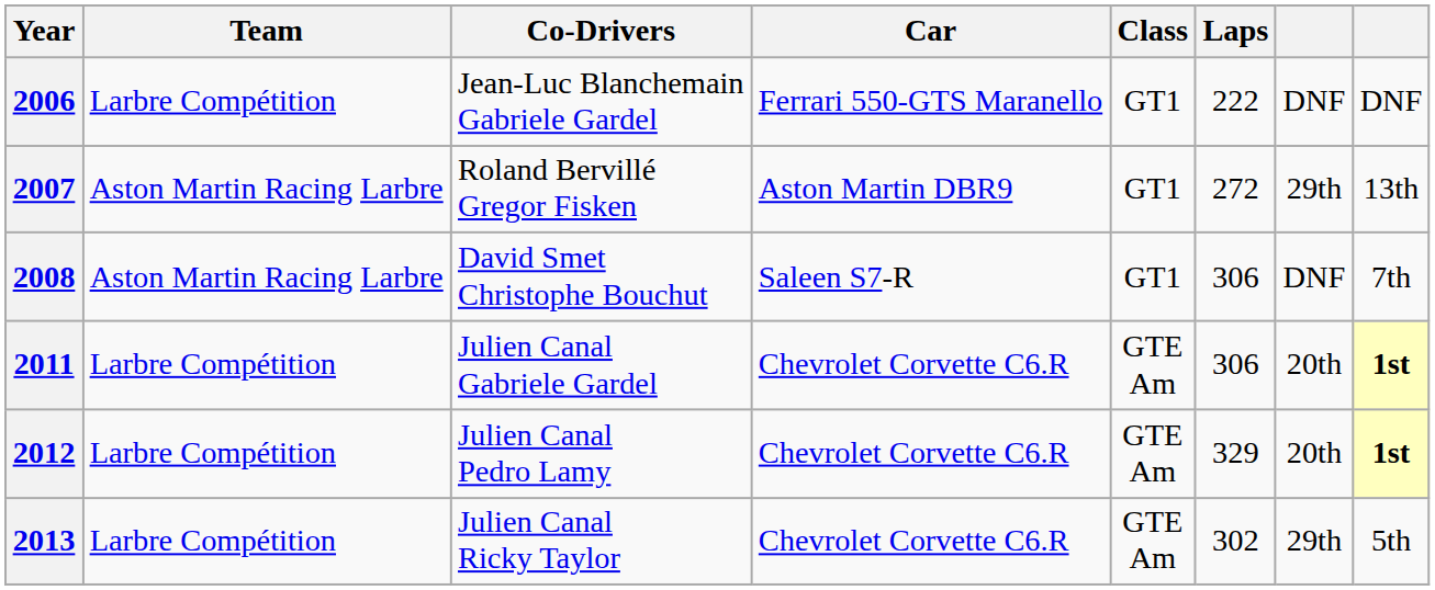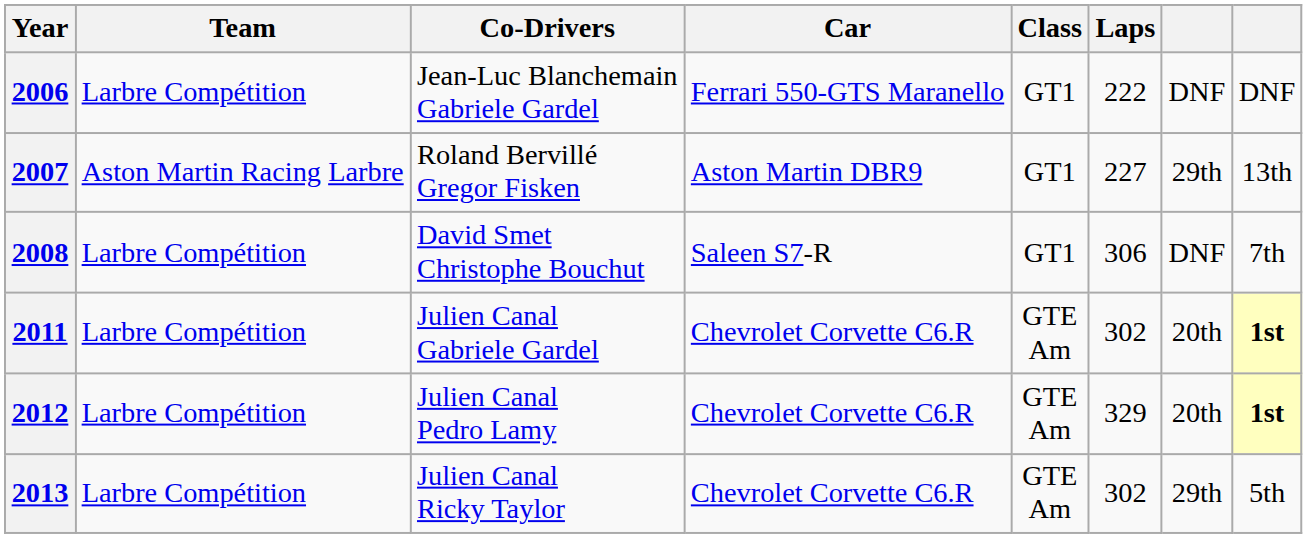 <table class="wikitable" style="text-align:center; font-size:90%">
 <tr>
 <th>Year</th>
 <th>Team</th>
 <th>Co-Drivers</th>
 <th>Car</th>
 <th>Class</th>
 <th>Laps</th>
 <th></th>
 <th></th>
 </tr>
 <tr>
 <th><a href='#'>2006</a></th>
 <td align="left"> <a href='#'>Larbre Compétition</a></td>
 <td align="left"> Jean-Luc Blanchemain<br> <a href='#'>Gabriele Gardel</a></td>
 <td align="left"><a href='#'>Ferrari 550-GTS Maranello</a></td>
 <td>GT1</td>
 <td>222</td>
 <td>DNF</td>
 <td>DNF</td>
 </tr>
 <tr>
 <th><a href='#'>2007</a></th>
 <td align="left"> <a href='#'>Aston Martin Racing</a> <a href='#'>Larbre</a></td>
 <td align="left"> Roland Bervillé<br> <a href='#'>Gregor Fisken</a></td>
 <td align="left"><a href='#'>Aston Martin DBR9</a></td>
 <td>GT1</td>
-<td>272</td>
+<td>227</td>
 <td>29th</td>
 <td>13th</td>
 </tr>
 <tr>
 <th><a href='#'>2008</a></th>
-<td align="left"> <a href='#'>Aston Martin Racing</a> <a href='#'>Larbre</a></td>
+<td align="left"> <a href='#'>Larbre Compétition</a></td>
 <td align="left"> <a href='#'>David Smet</a><br> <a href='#'>Christophe Bouchut</a></td>
 <td align="left"><a href='#'>Saleen S7</a>-R</td>
 <td>GT1</td>
 <td>306</td>
 <td>DNF</td>
 <td>7th</td>
 </tr>
 <tr>
 <th><a href='#'>2011</a></th>
 <td align="left"> <a href='#'>Larbre Compétition</a></td>
 <td align="left"> <a href='#'>Julien Canal</a><br> <a href='#'>Gabriele Gardel</a></td>
 <td align="left"><a href='#'>Chevrolet Corvette C6.R</a></td>
 <td>GTE<br>Am</td>
-<td>306</td>
+<td>302</td>
 <td>20th</td>
 <td style="background:#FFFFBF;"><strong>1st</strong></td>
 </tr>
 <tr>
 <th><a href='#'>2012</a></th>
 <td align="left"> <a href='#'>Larbre Compétition</a></td>
 <td align="left"> <a href='#'>Julien Canal</a><br> <a href='#'>Pedro Lamy</a></td>
 <td align="left"><a href='#'>Chevrolet Corvette C6.R</a></td>
 <td>GTE<br>Am</td>
 <td>329</td>
 <td>20th</td>
 <td style="background:#FFFFBF;"><strong>1st</strong></td>
 </tr>
 <tr>
 <th><a href='#'>2013</a></th>
 <td align="left"> <a href='#'>Larbre Compétition</a></td>
 <td align="left"> <a href='#'>Julien Canal</a><br> <a href='#'>Ricky Taylor</a></td>
 <td align="left"><a href='#'>Chevrolet Corvette C6.R</a></td>
 <td>GTE<br>Am</td>
 <td>302</td>
 <td>29th</td>
 <td>5th</td>
 </tr>
 </table>
